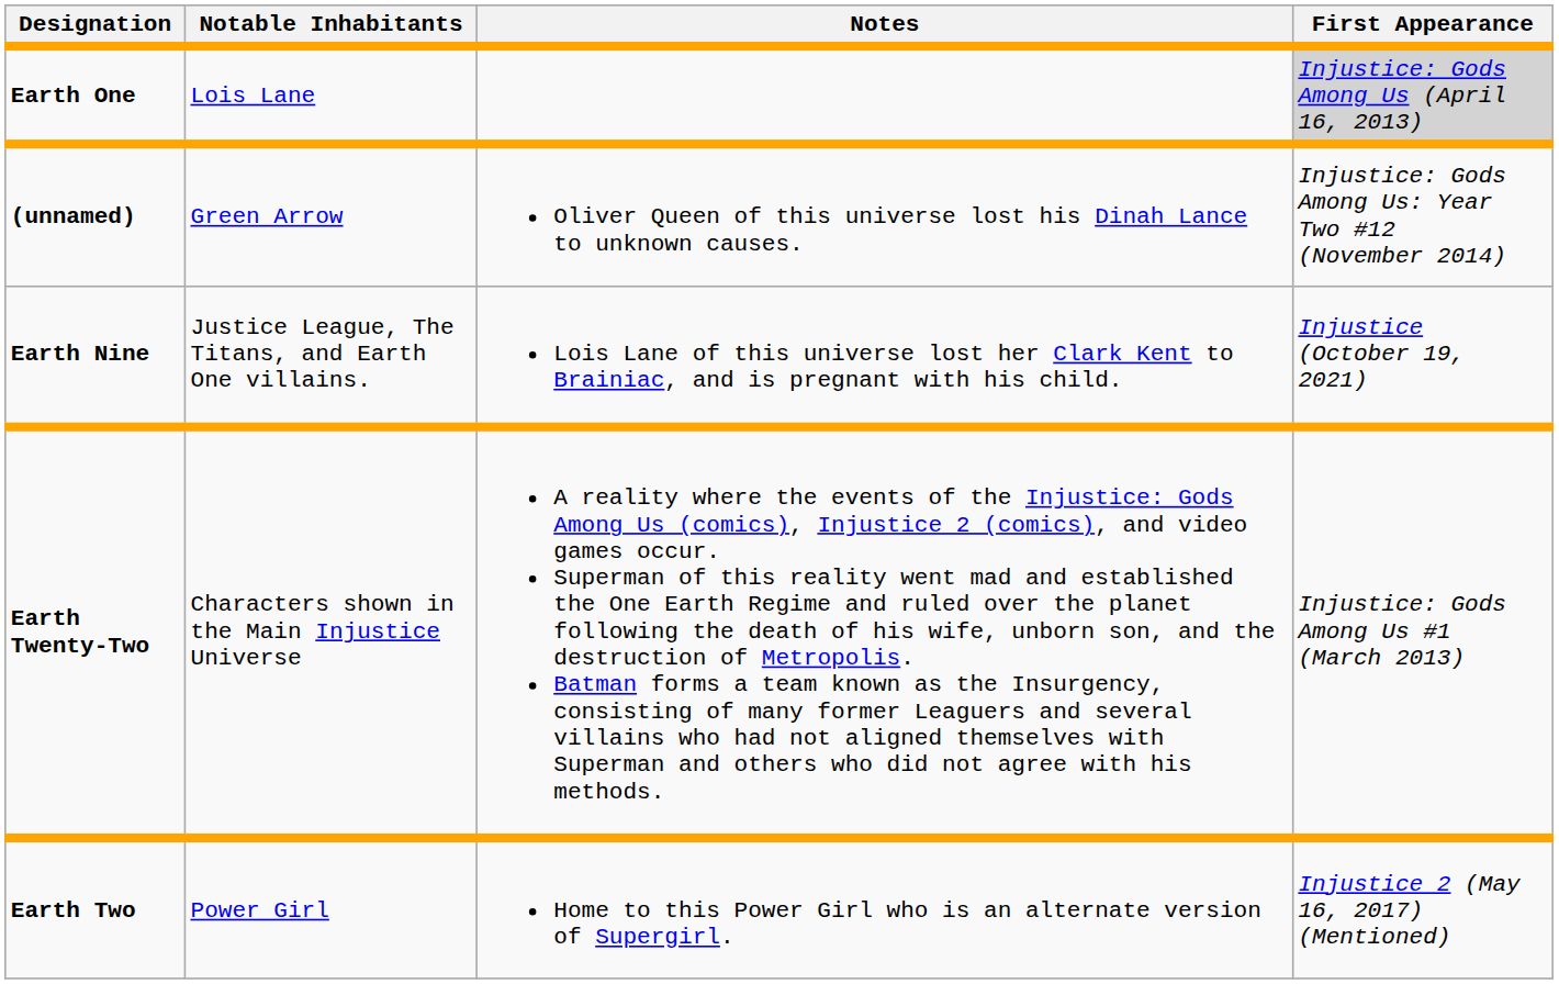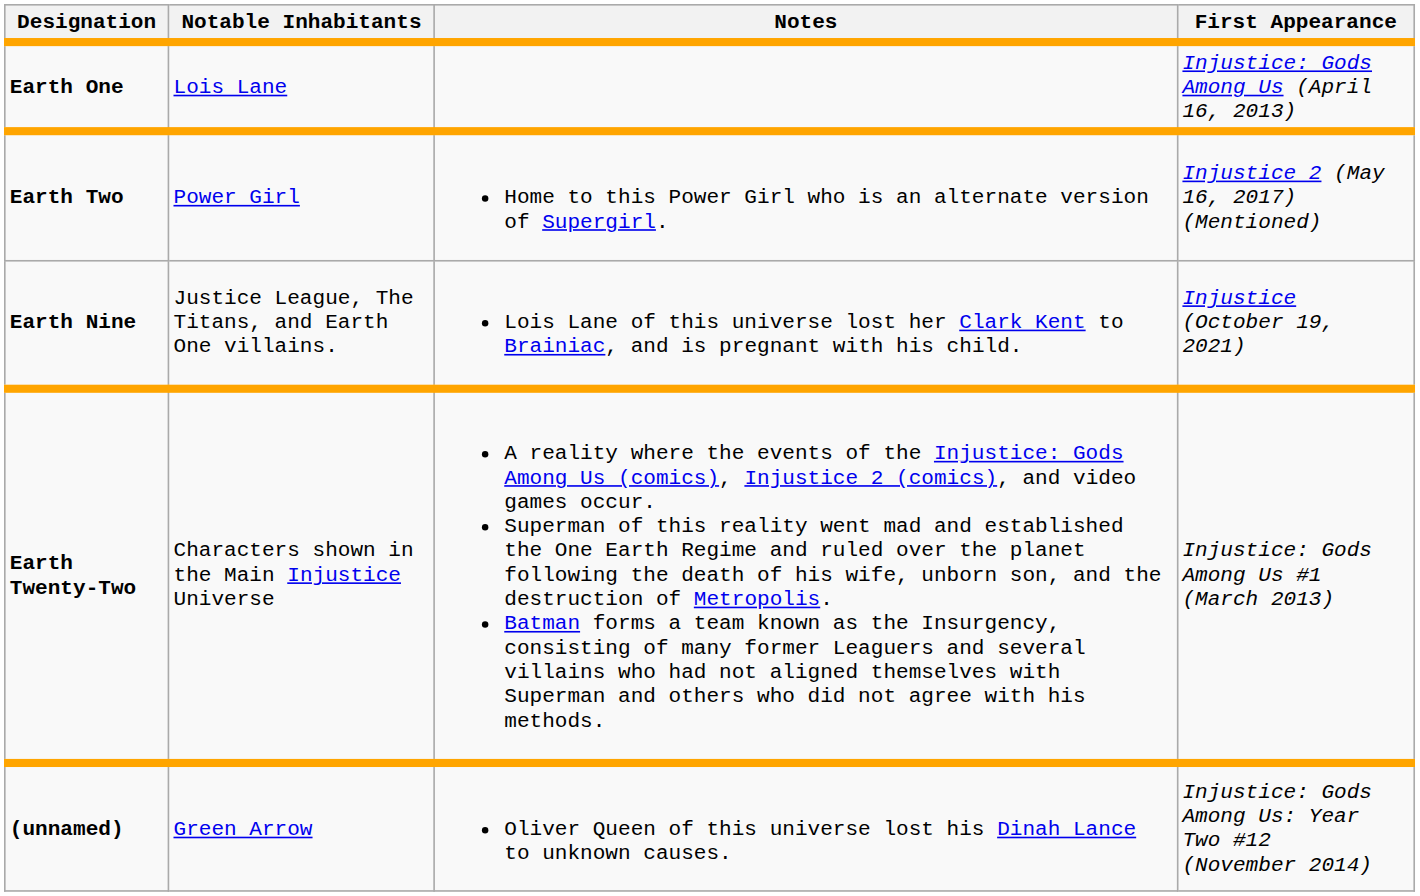 <table class="wikitable">
 <tr>
 <th>Designation</th>
 <th>Notable Inhabitants</th>
 <th>Notes</th>
 <th>First Appearance</th>
 </tr>
 <tr style="border-top: solid thick Orange">
 <td><strong>Earth One</strong></td>
 <td><a href='#'>Lois Lane</a></td>
 <td></td>
-<td style="background: lightgrey;"><em><a href='#'>Injustice: Gods Among Us</a></em> <em>(April 16, 2013)</em></td>
+<td><em><a href='#'>Injustice: Gods Among Us</a></em> <em>(April 16, 2013)</em></td>
 </tr>
 <tr style="border-top: solid thick Orange">
-<td><strong>(unnamed)</strong></td>
-<td><a href='#'>Green Arrow</a></td>
-<td><br><ul><li>Oliver Queen of this universe lost his <a href='#'>Dinah Lance</a> to unknown causes.</li></ul></td>
-<td><em>Injustice: Gods Among Us: Year Two #12</em><br><em>(November 2014)</em></td>
+<td><strong>Earth Two</strong></td>
+<td><a href='#'>Power Girl</a></td>
+<td><br><ul><li>Home to this Power Girl who is an alternate version of <a href='#'>Supergirl</a>.</li></ul></td>
+<td><em><a href='#'>Injustice 2</a> (May 16, 2017) (Mentioned)</em></td>
 </tr>
 <tr>
 <td><strong>Earth Nine</strong></td>
 <td>Justice League, The Titans, and Earth One villains.</td>
 <td><br><ul><li>Lois Lane of this universe lost her <a href='#'>Clark Kent</a> to <a href='#'>Brainiac</a>, and is pregnant with his child.</li></ul></td>
 <td><a href='#'><em>Injustice</em></a> <em>(October 19, 2021)</em></td>
 </tr>
 <tr style="border-top: solid thick Orange">
 <td><strong>Earth Twenty-Two</strong></td>
 <td>Characters shown in the Main <a href='#'>Injustice</a> Universe</td>
 <td><br><ul><li>A reality where the events of the <a href='#'>Injustice: Gods Among Us (comics)</a>, <a href='#'>Injustice 2 (comics)</a>, and video games occur.</li><li>Superman of this reality went mad and established the One Earth Regime and ruled over the planet following the death of his wife, unborn son, and the destruction of <a href='#'>Metropolis</a>.</li><li><a href='#'>Batman</a> forms a team known as the Insurgency, consisting of many former Leaguers and several villains who had not aligned themselves with Superman and others who did not agree with his methods.</li></ul></td>
 <td><em>Injustice: Gods Among Us #1 (March 2013)</em></td>
 </tr>
 <tr style="border-top: solid thick Orange">
-<td><strong>Earth Two</strong></td>
-<td><a href='#'>Power Girl</a></td>
-<td><br><ul><li>Home to this Power Girl who is an alternate version of <a href='#'>Supergirl</a>.</li></ul></td>
-<td><em><a href='#'>Injustice 2</a> (May 16, 2017) (Mentioned)</em></td>
+<td><strong>(unnamed)</strong></td>
+<td><a href='#'>Green Arrow</a></td>
+<td><br><ul><li>Oliver Queen of this universe lost his <a href='#'>Dinah Lance</a> to unknown causes.</li></ul></td>
+<td><em>Injustice: Gods Among Us: Year Two #12</em><br><em>(November 2014)</em></td>
 </tr>
 </table>
